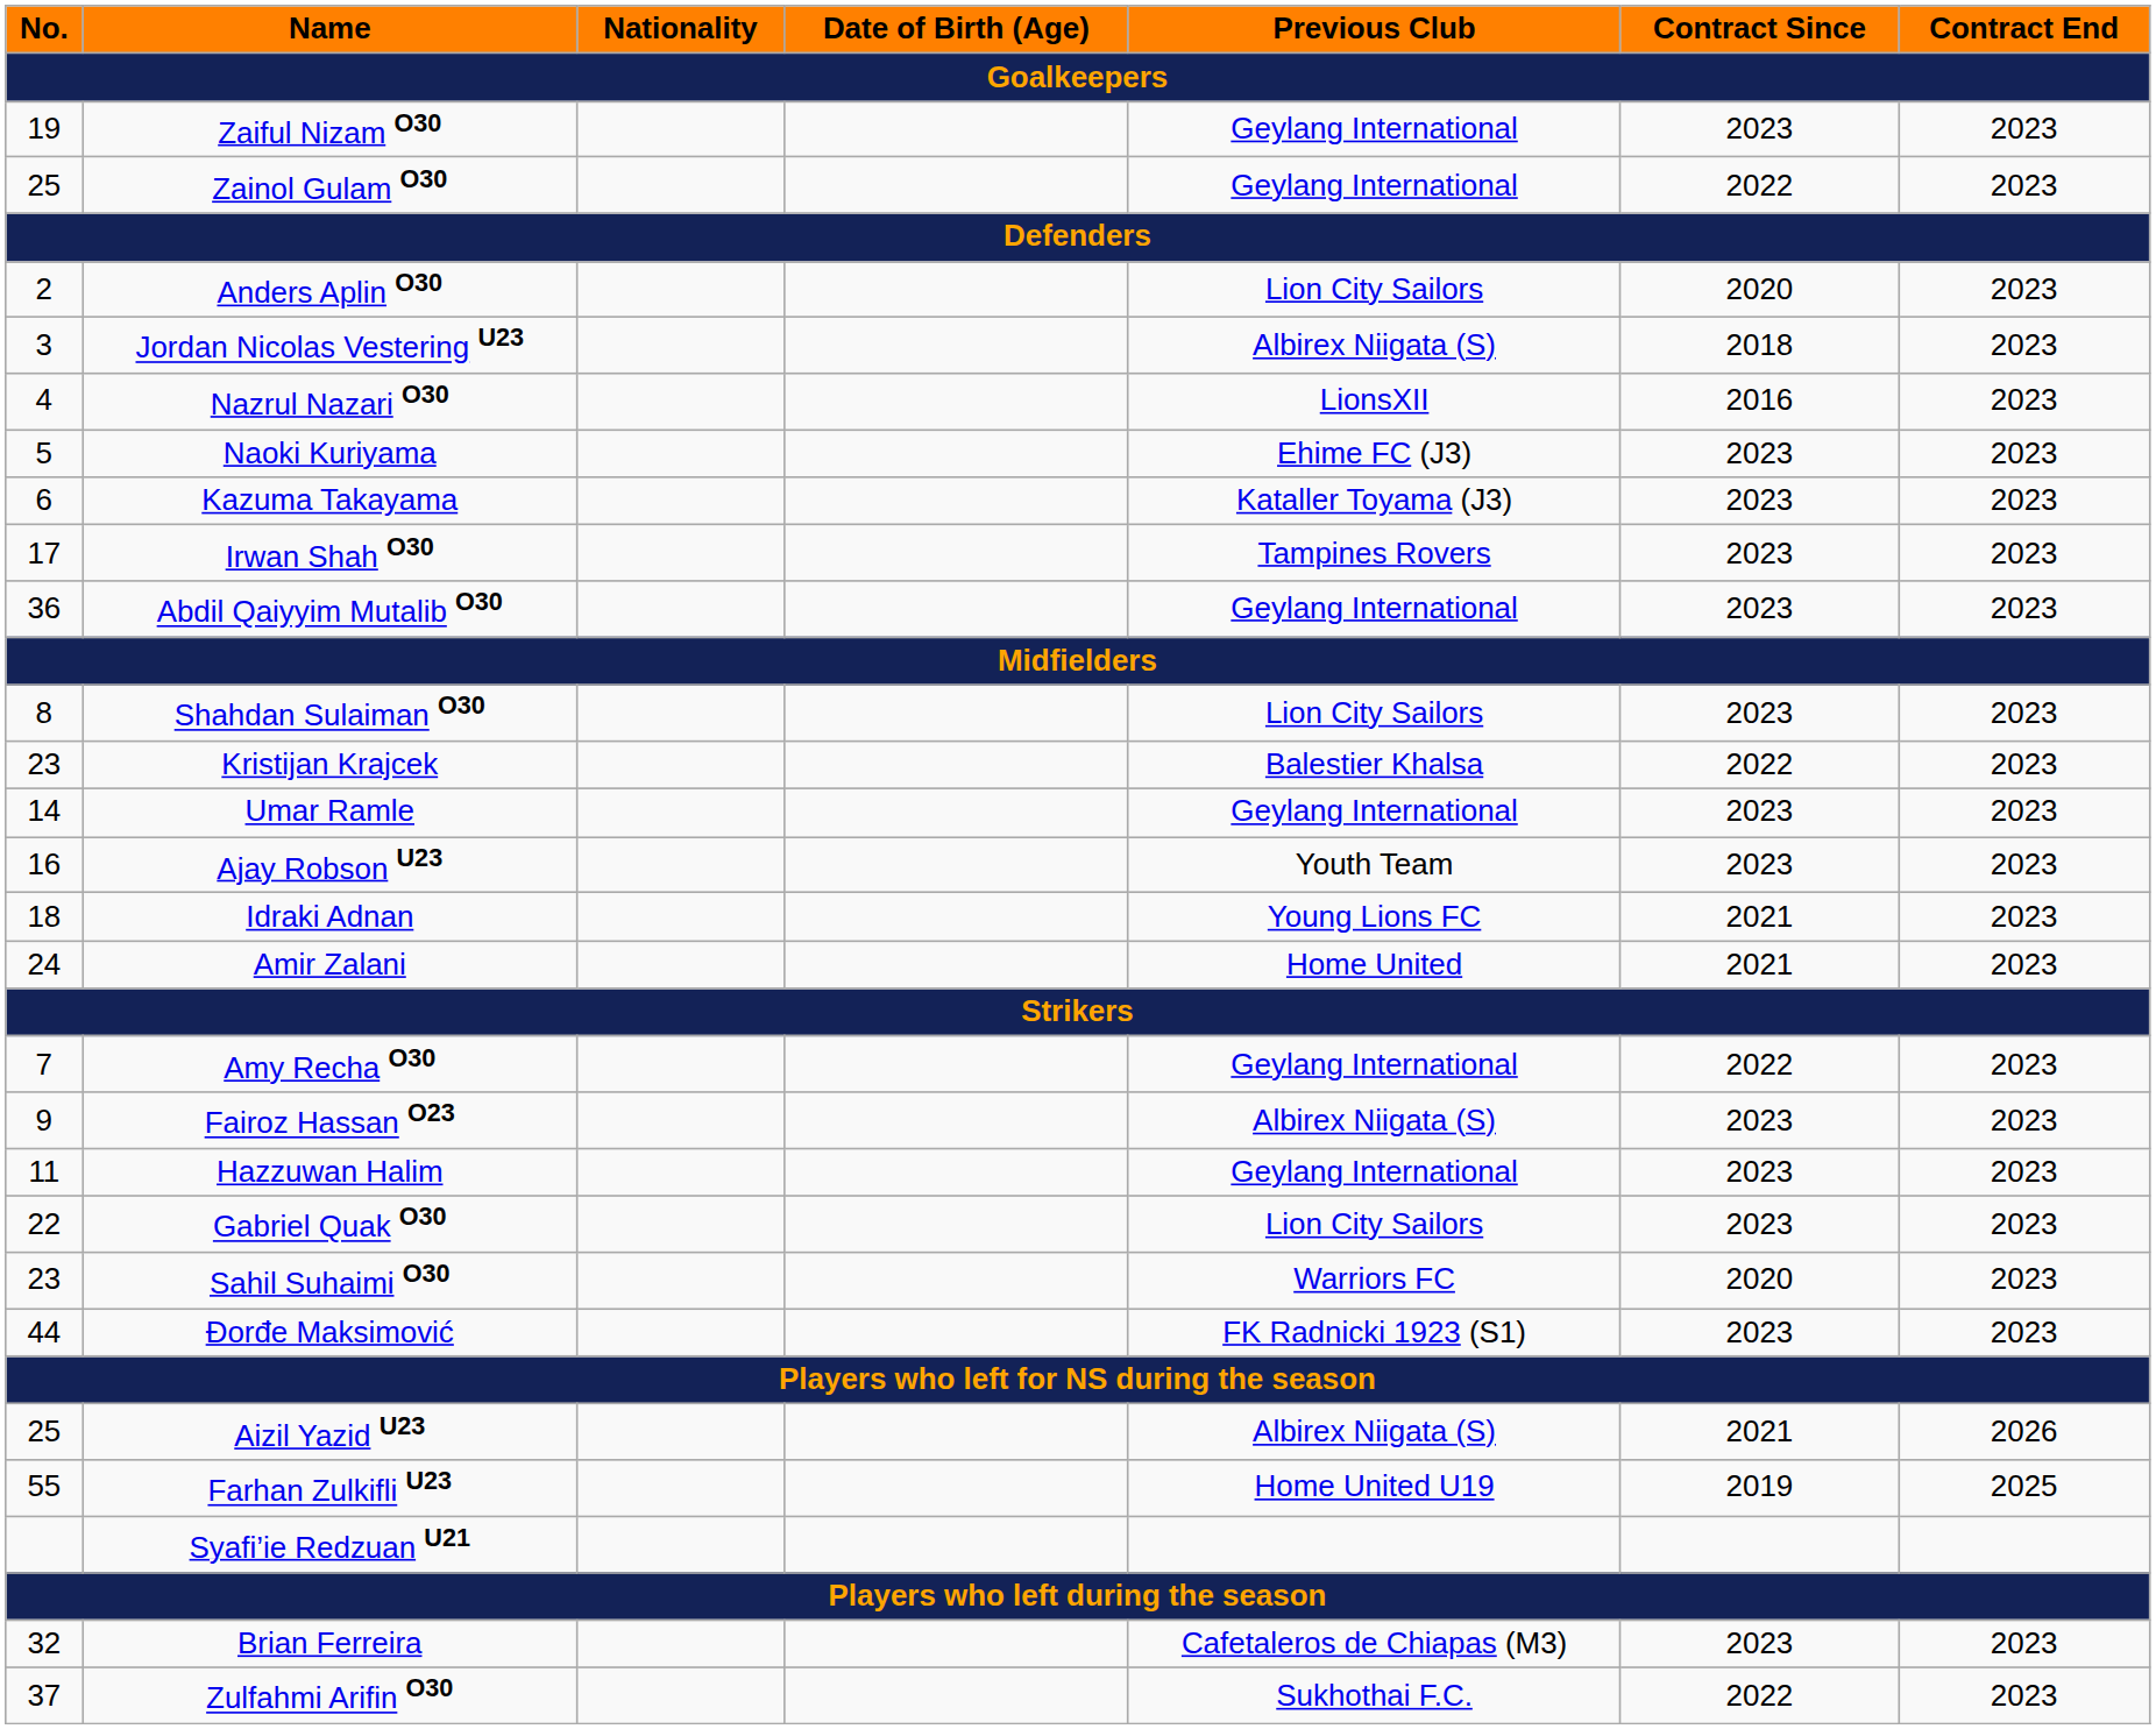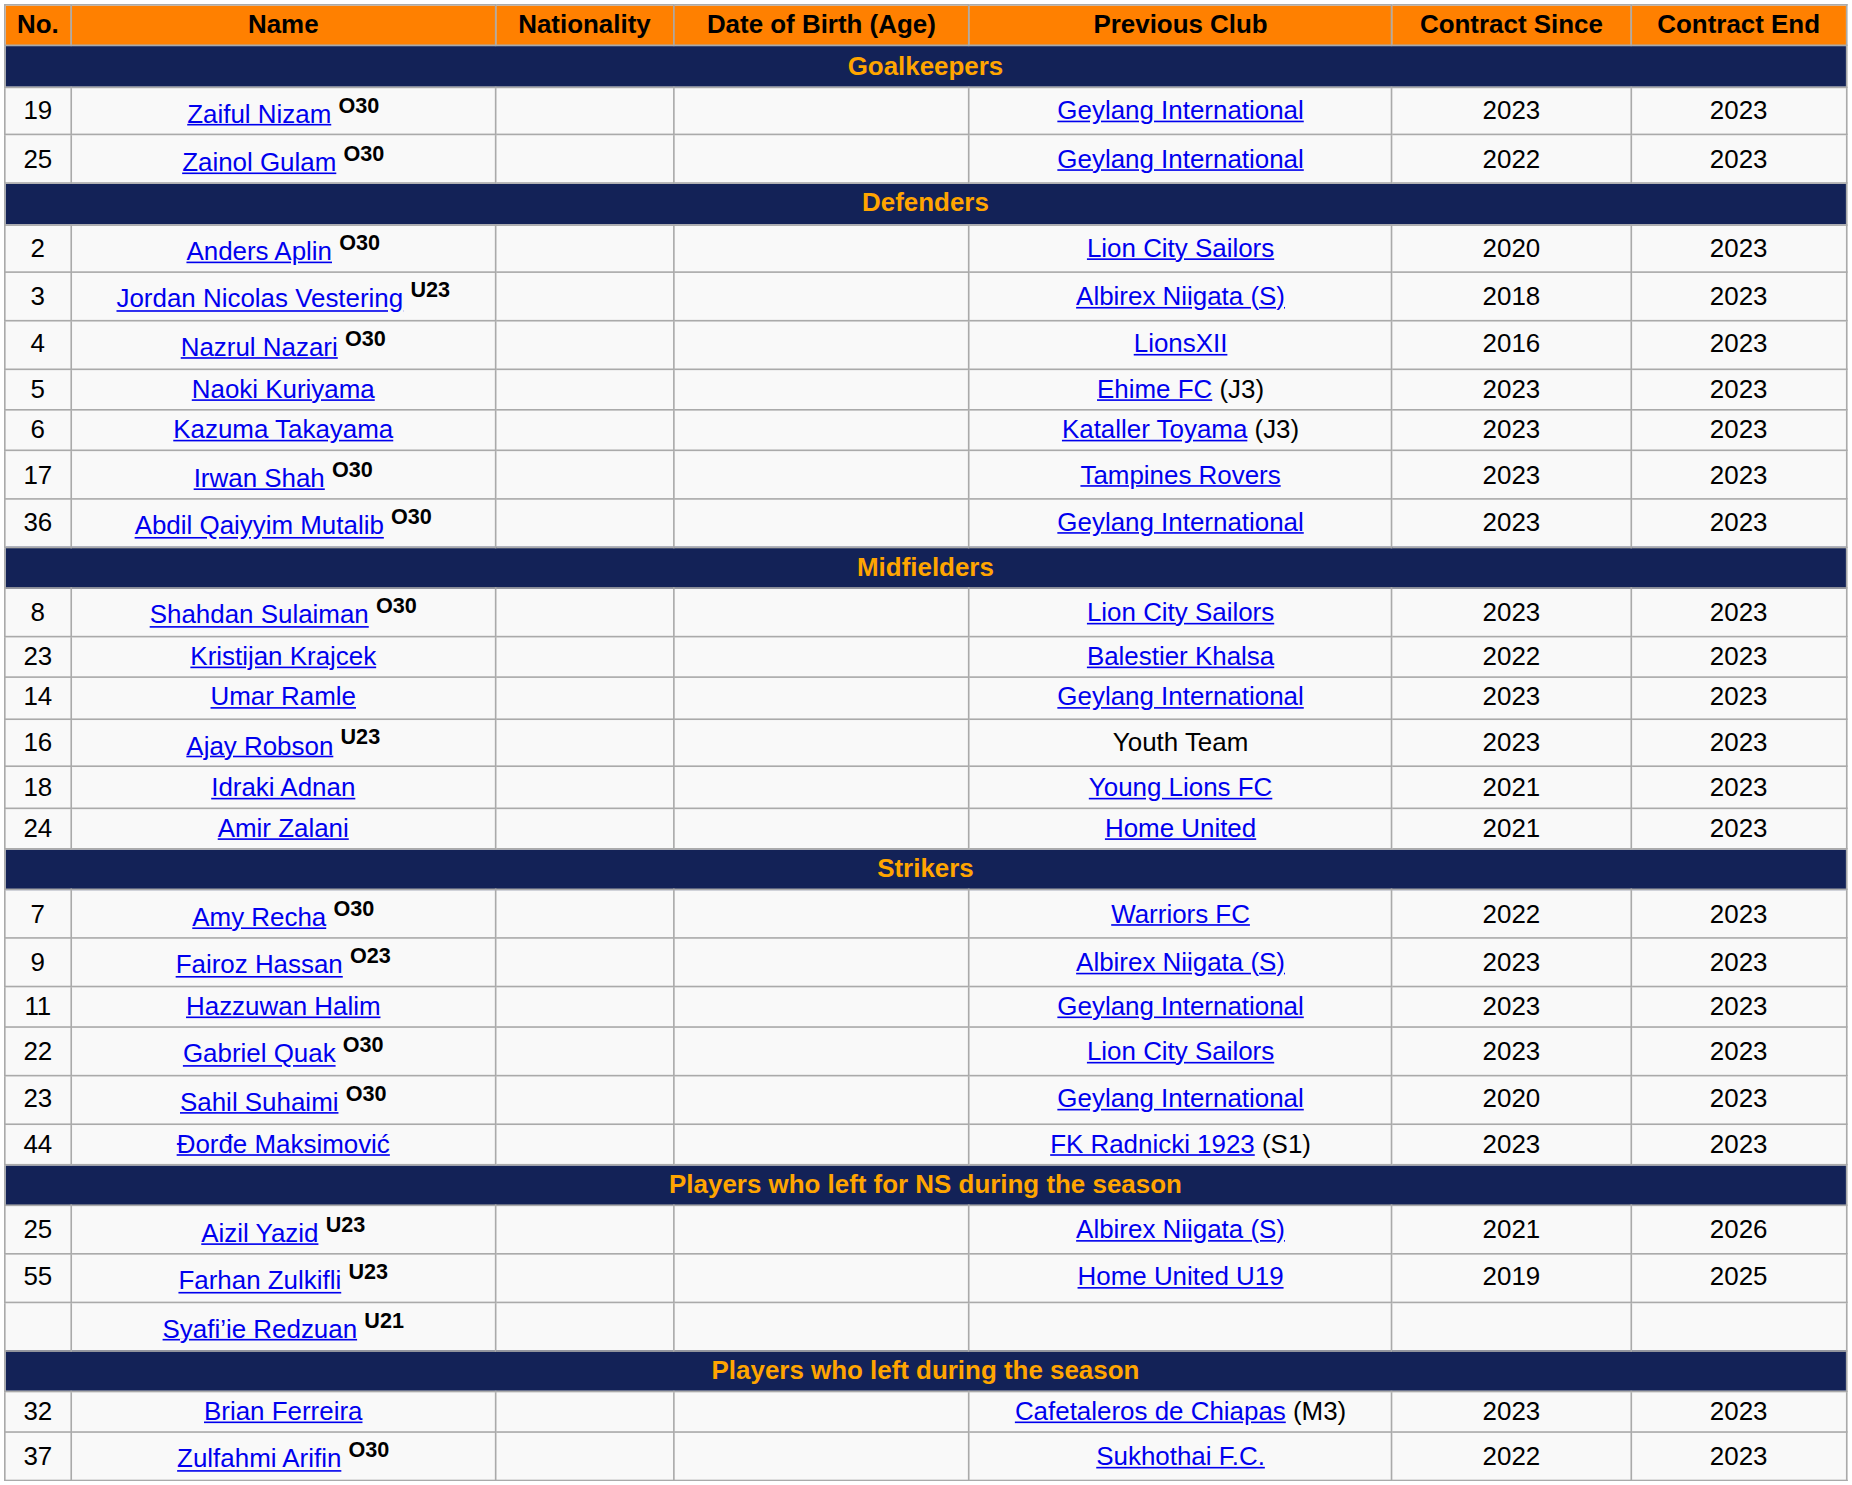 <table class="wikitable" style="text-align:center; font-size:100%; width:90%;">
 <tr>
 <th style="background:#FF8000; color:black; text-align:center;">No.</th>
 <th style="background:#FF8000; color:black; text-align:center;">Name</th>
 <th style="background:#FF8000; color:black; text-align:center;">Nationality</th>
 <th style="background:#FF8000; color:black; text-align:center;">Date of Birth (Age)</th>
 <th style="background:#FF8000; color:black; text-align:center;">Previous Club</th>
 <th style="background:#FF8000; color:black; text-align:center;">Contract Since</th>
 <th style="background:#FF8000; color:black; text-align:center;">Contract End</th>
 </tr>
 <tr>
 <th colspan="8" style="background:#132257; color:orange; text-align:center;">Goalkeepers</th>
 </tr>
 <tr>
 <td>19</td>
 <td><a href='#'>Zaiful Nizam</a> <sup><strong>O30</strong></sup></td>
 <td></td>
 <td></td>
 <td> <a href='#'>Geylang International</a></td>
 <td>2023</td>
 <td>2023</td>
 </tr>
 <tr>
 <td>25</td>
 <td><a href='#'>Zainol Gulam</a> <sup><strong>O30</strong></sup></td>
 <td></td>
 <td></td>
 <td> <a href='#'>Geylang International</a></td>
 <td>2022</td>
 <td>2023</td>
 </tr>
 <tr>
 <th colspan="8" style="background:#132257; color:orange; text-align:center">Defenders</th>
 </tr>
 <tr>
 <td>2</td>
 <td><a href='#'>Anders Aplin</a> <sup><strong>O30</strong></sup></td>
 <td> </td>
 <td></td>
 <td> <a href='#'>Lion City Sailors</a></td>
 <td>2020</td>
 <td>2023</td>
 </tr>
 <tr>
 <td>3</td>
 <td><a href='#'>Jordan Nicolas Vestering</a> <sup> <strong>U23</strong> </sup></td>
 <td> </td>
 <td></td>
 <td> <a href='#'>Albirex Niigata (S)</a></td>
 <td>2018</td>
 <td>2023</td>
 </tr>
 <tr>
 <td>4</td>
 <td><a href='#'>Nazrul Nazari</a> <sup><strong>O30</strong></sup></td>
 <td></td>
 <td></td>
 <td> <a href='#'>LionsXII</a></td>
 <td>2016</td>
 <td>2023</td>
 </tr>
 <tr>
 <td>5</td>
 <td><a href='#'>Naoki Kuriyama</a></td>
 <td></td>
 <td></td>
 <td> <a href='#'>Ehime FC</a> (J3)</td>
 <td>2023</td>
 <td>2023</td>
 </tr>
 <tr>
 <td>6</td>
 <td><a href='#'>Kazuma Takayama</a></td>
 <td></td>
 <td></td>
 <td> <a href='#'>Kataller Toyama</a> (J3)</td>
 <td>2023</td>
 <td>2023</td>
 </tr>
 <tr>
 <td>17</td>
 <td><a href='#'>Irwan Shah</a> <sup><strong>O30</strong></sup></td>
 <td></td>
 <td></td>
 <td> <a href='#'>Tampines Rovers</a></td>
 <td>2023</td>
 <td>2023</td>
 </tr>
 <tr>
 <td>36</td>
 <td><a href='#'>Abdil Qaiyyim Mutalib</a> <sup><strong>O30</strong></sup></td>
 <td></td>
 <td></td>
 <td> <a href='#'>Geylang International</a></td>
 <td>2023</td>
 <td>2023</td>
 </tr>
 <tr>
 <th colspan="8" style="background:#132257; color:orange; text-align:center">Midfielders</th>
 </tr>
 <tr>
 <td>8</td>
 <td><a href='#'>Shahdan Sulaiman</a> <sup><strong>O30</strong></sup></td>
 <td></td>
 <td></td>
 <td> <a href='#'>Lion City Sailors</a></td>
 <td>2023</td>
 <td>2023</td>
 </tr>
 <tr>
 <td>23</td>
 <td><a href='#'>Kristijan Krajcek</a></td>
 <td></td>
 <td></td>
 <td> <a href='#'>Balestier Khalsa</a></td>
 <td>2022</td>
 <td>2023</td>
 </tr>
 <tr>
 <td>14</td>
 <td><a href='#'>Umar Ramle</a></td>
 <td></td>
 <td></td>
 <td> <a href='#'>Geylang International</a></td>
 <td>2023</td>
 <td>2023</td>
 </tr>
 <tr>
 <td>16</td>
 <td><a href='#'>Ajay Robson</a> <sup><strong>U23</strong></sup></td>
 <td></td>
 <td></td>
 <td>Youth Team</td>
 <td>2023</td>
 <td>2023</td>
 </tr>
 <tr>
 <td>18</td>
 <td><a href='#'>Idraki Adnan</a></td>
 <td></td>
 <td></td>
 <td> <a href='#'>Young Lions FC</a></td>
 <td>2021</td>
 <td>2023</td>
 </tr>
 <tr>
 <td>24</td>
 <td><a href='#'>Amir Zalani</a></td>
 <td></td>
 <td></td>
 <td> <a href='#'>Home United</a></td>
 <td>2021</td>
 <td>2023</td>
 </tr>
 <tr>
 <th colspan="8" style="background:#132257; color:orange; text-align:center">Strikers</th>
 </tr>
 <tr>
 <td>7</td>
 <td><a href='#'>Amy Recha</a> <sup><strong>O30</strong></sup></td>
 <td></td>
 <td></td>
-<td> <a href='#'>Geylang International</a></td>
+<td> <a href='#'>Warriors FC</a></td>
 <td>2022</td>
 <td>2023</td>
 </tr>
 <tr>
 <td>9</td>
 <td><a href='#'>Fairoz Hassan</a> <sup><strong>O23</strong></sup></td>
 <td></td>
 <td></td>
 <td> <a href='#'>Albirex Niigata (S)</a></td>
 <td>2023</td>
 <td>2023</td>
 </tr>
 <tr>
 <td>11</td>
 <td><a href='#'>Hazzuwan Halim</a></td>
 <td></td>
 <td></td>
 <td> <a href='#'>Geylang International</a></td>
 <td>2023</td>
 <td>2023</td>
 </tr>
 <tr>
 <td>22</td>
 <td><a href='#'>Gabriel Quak</a> <sup><strong>O30</strong></sup></td>
 <td></td>
 <td></td>
 <td> <a href='#'>Lion City Sailors</a></td>
 <td>2023</td>
 <td>2023</td>
 </tr>
 <tr>
 <td>23</td>
 <td><a href='#'>Sahil Suhaimi</a> <sup><strong>O30</strong></sup></td>
 <td></td>
 <td></td>
-<td> <a href='#'>Warriors FC</a></td>
+<td> <a href='#'>Geylang International</a></td>
 <td>2020</td>
 <td>2023</td>
 </tr>
 <tr>
 <td>44</td>
 <td><a href='#'>Đorđe Maksimović</a></td>
 <td></td>
 <td></td>
 <td> <a href='#'>FK Radnicki 1923</a> (S1)</td>
 <td>2023</td>
 <td>2023</td>
 </tr>
 <tr>
 <th colspan="8" style="background:#132257; color:orange; text-align:center">Players who left for NS during the season</th>
 </tr>
 <tr>
 <td>25</td>
 <td><a href='#'>Aizil Yazid</a> <sup><strong>U23</strong></sup></td>
 <td></td>
 <td></td>
 <td> <a href='#'>Albirex Niigata (S)</a></td>
 <td>2021</td>
 <td>2026</td>
 </tr>
 <tr>
 <td>55</td>
 <td><a href='#'>Farhan Zulkifli</a> <sup><strong>U23</strong></sup></td>
 <td></td>
 <td></td>
 <td> <a href='#'>Home United U19</a></td>
 <td>2019</td>
 <td>2025</td>
 </tr>
 <tr>
 <td></td>
 <td><a href='#'>Syafi’ie Redzuan</a> <sup><strong>U21</strong></sup></td>
 <td></td>
 <td></td>
 <td></td>
 <td></td>
 <td></td>
 </tr>
 <tr>
 <th colspan="8" style="background:#132257; color:orange; text-align:center">Players who left during the season</th>
 </tr>
 <tr>
 <td>32</td>
 <td><a href='#'>Brian Ferreira</a></td>
 <td></td>
 <td></td>
 <td> <a href='#'>Cafetaleros de Chiapas</a> (M3)</td>
 <td>2023</td>
 <td>2023</td>
 </tr>
 <tr>
 <td>37</td>
 <td><a href='#'>Zulfahmi Arifin</a> <sup><strong>O30</strong></sup></td>
 <td></td>
 <td></td>
 <td> <a href='#'>Sukhothai F.C.</a></td>
 <td>2022</td>
 <td>2023</td>
 </tr>
 <tr>
 </tr>
 </table>
